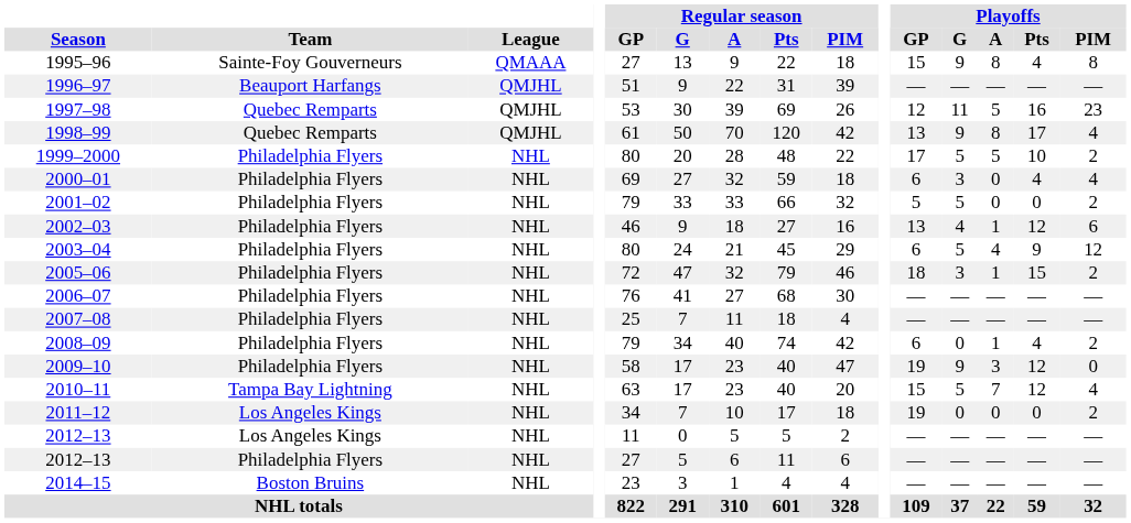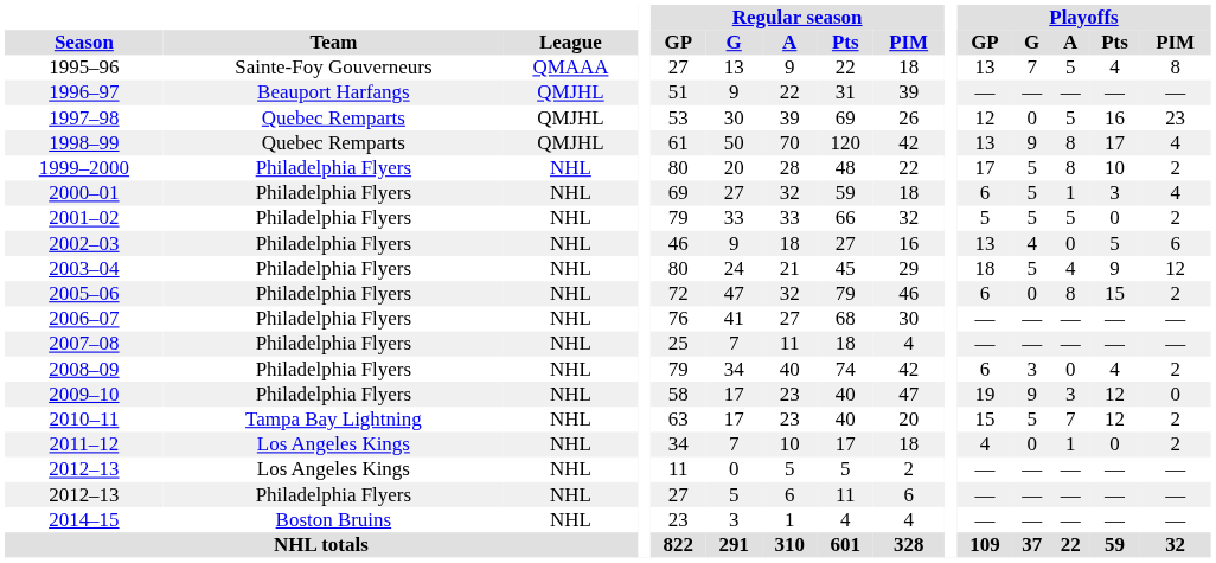 <table border="0" cellpadding="1" cellspacing="0" style="text-align:center; width:60em;">
 <tr style="background:#e0e0e0;">
 <th colspan="3"  bgcolor="#ffffff"> </th>
 <th rowspan="99" bgcolor="#ffffff"> </th>
 <th colspan="5"><a href='#'>Regular season</a></th>
 <th rowspan="99" bgcolor="#ffffff"> </th>
 <th colspan="5"><a href='#'>Playoffs</a></th>
 </tr>
 <tr style="background:#e0e0e0;">
 <th><a href='#'>Season</a></th>
 <th>Team</th>
 <th>League</th>
 <th>GP</th>
 <th><a href='#'>G</a></th>
 <th><a href='#'>A</a></th>
 <th><a href='#'>Pts</a></th>
 <th><a href='#'>PIM</a></th>
 <th>GP</th>
 <th>G</th>
 <th>A</th>
 <th>Pts</th>
 <th>PIM</th>
 </tr>
 <tr>
 <td>1995–96</td>
 <td>Sainte-Foy Gouverneurs</td>
 <td><a href='#'>QMAAA</a></td>
 <td>27</td>
 <td>13</td>
 <td>9</td>
 <td>22</td>
 <td>18</td>
-<td>15</td>
-<td>9</td>
-<td>8</td>
+<td>13</td>
+<td>7</td>
+<td>5</td>
 <td>4</td>
 <td>8</td>
 </tr>
 <tr bgcolor="#f0f0f0">
 <td><a href='#'>1996–97</a></td>
 <td><a href='#'>Beauport Harfangs</a></td>
 <td><a href='#'>QMJHL</a></td>
 <td>51</td>
 <td>9</td>
 <td>22</td>
 <td>31</td>
 <td>39</td>
 <td>—</td>
 <td>—</td>
 <td>—</td>
 <td>—</td>
 <td>—</td>
 </tr>
 <tr>
 <td><a href='#'>1997–98</a></td>
 <td><a href='#'>Quebec Remparts</a></td>
 <td>QMJHL</td>
 <td>53</td>
 <td>30</td>
 <td>39</td>
 <td>69</td>
 <td>26</td>
 <td>12</td>
-<td>11</td>
+<td>0</td>
 <td>5</td>
 <td>16</td>
 <td>23</td>
 </tr>
 <tr bgcolor="#f0f0f0">
 <td><a href='#'>1998–99</a></td>
 <td>Quebec Remparts</td>
 <td>QMJHL</td>
 <td>61</td>
 <td>50</td>
 <td>70</td>
 <td>120</td>
 <td>42</td>
 <td>13</td>
 <td>9</td>
 <td>8</td>
 <td>17</td>
 <td>4</td>
 </tr>
 <tr>
 <td><a href='#'>1999–2000</a></td>
 <td><a href='#'>Philadelphia Flyers</a></td>
 <td><a href='#'>NHL</a></td>
 <td>80</td>
 <td>20</td>
 <td>28</td>
 <td>48</td>
 <td>22</td>
 <td>17</td>
 <td>5</td>
-<td>5</td>
+<td>8</td>
 <td>10</td>
 <td>2</td>
 </tr>
 <tr bgcolor="#f0f0f0">
 <td><a href='#'>2000–01</a></td>
 <td>Philadelphia Flyers</td>
 <td>NHL</td>
 <td>69</td>
 <td>27</td>
 <td>32</td>
 <td>59</td>
 <td>18</td>
 <td>6</td>
+<td>5</td>
+<td>1</td>
 <td>3</td>
-<td>0</td>
-<td>4</td>
 <td>4</td>
 </tr>
 <tr>
 <td><a href='#'>2001–02</a></td>
 <td>Philadelphia Flyers</td>
 <td>NHL</td>
 <td>79</td>
 <td>33</td>
 <td>33</td>
 <td>66</td>
 <td>32</td>
 <td>5</td>
 <td>5</td>
-<td>0</td>
+<td>5</td>
 <td>0</td>
 <td>2</td>
 </tr>
 <tr bgcolor="#f0f0f0">
 <td><a href='#'>2002–03</a></td>
 <td>Philadelphia Flyers</td>
 <td>NHL</td>
 <td>46</td>
 <td>9</td>
 <td>18</td>
 <td>27</td>
 <td>16</td>
 <td>13</td>
 <td>4</td>
-<td>1</td>
-<td>12</td>
+<td>0</td>
+<td>5</td>
 <td>6</td>
 </tr>
 <tr>
 <td><a href='#'>2003–04</a></td>
 <td>Philadelphia Flyers</td>
 <td>NHL</td>
 <td>80</td>
 <td>24</td>
 <td>21</td>
 <td>45</td>
 <td>29</td>
-<td>6</td>
+<td>18</td>
 <td>5</td>
 <td>4</td>
 <td>9</td>
 <td>12</td>
 </tr>
 <tr bgcolor="#f0f0f0">
 <td><a href='#'>2005–06</a></td>
 <td>Philadelphia Flyers</td>
 <td>NHL</td>
 <td>72</td>
 <td>47</td>
 <td>32</td>
 <td>79</td>
 <td>46</td>
-<td>18</td>
-<td>3</td>
-<td>1</td>
+<td>6</td>
+<td>0</td>
+<td>8</td>
 <td>15</td>
 <td>2</td>
 </tr>
 <tr>
 <td><a href='#'>2006–07</a></td>
 <td>Philadelphia Flyers</td>
 <td>NHL</td>
 <td>76</td>
 <td>41</td>
 <td>27</td>
 <td>68</td>
 <td>30</td>
 <td>—</td>
 <td>—</td>
 <td>—</td>
 <td>—</td>
 <td>—</td>
 </tr>
 <tr bgcolor="#f0f0f0">
 <td><a href='#'>2007–08</a></td>
 <td>Philadelphia Flyers</td>
 <td>NHL</td>
 <td>25</td>
 <td>7</td>
 <td>11</td>
 <td>18</td>
 <td>4</td>
 <td>—</td>
 <td>—</td>
 <td>—</td>
 <td>—</td>
 <td>—</td>
 </tr>
 <tr>
 <td><a href='#'>2008–09</a></td>
 <td>Philadelphia Flyers</td>
 <td>NHL</td>
 <td>79</td>
 <td>34</td>
 <td>40</td>
 <td>74</td>
 <td>42</td>
 <td>6</td>
+<td>3</td>
 <td>0</td>
-<td>1</td>
 <td>4</td>
 <td>2</td>
 </tr>
 <tr bgcolor="#f0f0f0">
 <td><a href='#'>2009–10</a></td>
 <td>Philadelphia Flyers</td>
 <td>NHL</td>
 <td>58</td>
 <td>17</td>
 <td>23</td>
 <td>40</td>
 <td>47</td>
 <td>19</td>
 <td>9</td>
 <td>3</td>
 <td>12</td>
 <td>0</td>
 </tr>
 <tr>
 <td><a href='#'>2010–11</a></td>
 <td><a href='#'>Tampa Bay Lightning</a></td>
 <td>NHL</td>
 <td>63</td>
 <td>17</td>
 <td>23</td>
 <td>40</td>
 <td>20</td>
 <td>15</td>
 <td>5</td>
 <td>7</td>
 <td>12</td>
-<td>4</td>
+<td>2</td>
 </tr>
 <tr bgcolor="#f0f0f0">
 <td><a href='#'>2011–12</a></td>
 <td><a href='#'>Los Angeles Kings</a></td>
 <td>NHL</td>
 <td>34</td>
 <td>7</td>
 <td>10</td>
 <td>17</td>
 <td>18</td>
-<td>19</td>
+<td>4</td>
 <td>0</td>
-<td>0</td>
+<td>1</td>
 <td>0</td>
 <td>2</td>
 </tr>
 <tr>
 <td><a href='#'>2012–13</a></td>
 <td>Los Angeles Kings</td>
 <td>NHL</td>
 <td>11</td>
 <td>0</td>
 <td>5</td>
 <td>5</td>
 <td>2</td>
 <td>—</td>
 <td>—</td>
 <td>—</td>
 <td>—</td>
 <td>—</td>
 </tr>
 <tr bgcolor="#f0f0f0">
 <td>2012–13</td>
 <td>Philadelphia Flyers</td>
 <td>NHL</td>
 <td>27</td>
 <td>5</td>
 <td>6</td>
 <td>11</td>
 <td>6</td>
 <td>—</td>
 <td>—</td>
 <td>—</td>
 <td>—</td>
 <td>—</td>
 </tr>
 <tr>
 <td><a href='#'>2014–15</a></td>
 <td><a href='#'>Boston Bruins</a></td>
 <td>NHL</td>
 <td>23</td>
 <td>3</td>
 <td>1</td>
 <td>4</td>
 <td>4</td>
 <td>—</td>
 <td>—</td>
 <td>—</td>
 <td>—</td>
 <td>—</td>
 </tr>
 <tr bgcolor="#e0e0e0">
 <th colspan="3">NHL totals</th>
 <th>822</th>
 <th>291</th>
 <th>310</th>
 <th>601</th>
 <th>328</th>
 <th>109</th>
 <th>37</th>
 <th>22</th>
 <th>59</th>
 <th>32</th>
 </tr>
 </table>
